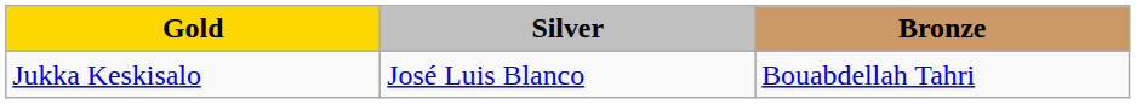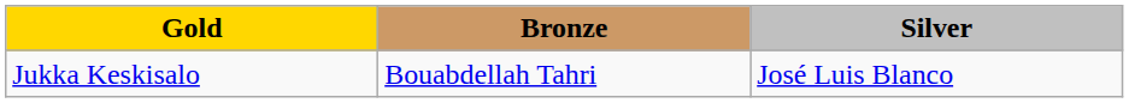 <table class="wikitable" style="text-align:left">
 <tr align="center">
 <td width=200 bgcolor=gold><strong>Gold</strong></td>
+<td width=200 bgcolor=CC9966><strong>Bronze</strong></td>
 <td width=200 bgcolor=silver><strong>Silver</strong></td>
-<td width=200 bgcolor=CC9966><strong>Bronze</strong></td>
 </tr>
 <tr>
 <td><a href='#'>Jukka Keskisalo</a><br><em></em></td>
+<td><a href='#'>Bouabdellah Tahri</a><br><em></em></td>
 <td><a href='#'>José Luis Blanco</a><br><em></em></td>
-<td><a href='#'>Bouabdellah Tahri</a><br><em></em></td>
 </tr>
 </table>
